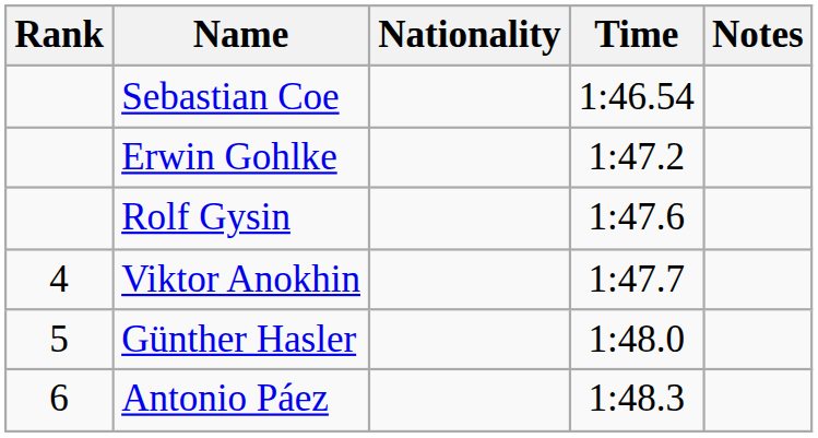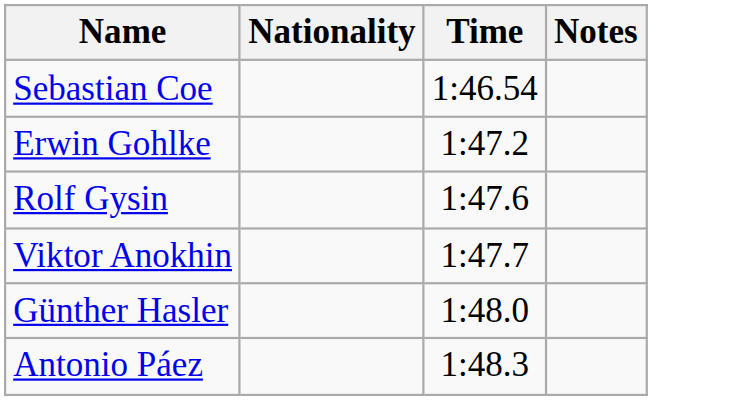 <table class="wikitable sortable" style="text-align:center">
 <tr>
-<th>Rank</th>
 <th>Name</th>
 <th>Nationality</th>
 <th>Time</th>
 <th>Notes</th>
 </tr>
 <tr>
-<td></td>
 <td align="left"><a href='#'>Sebastian Coe</a></td>
 <td align=left></td>
 <td>1:46.54</td>
 <td></td>
 </tr>
 <tr>
-<td></td>
 <td align="left"><a href='#'>Erwin Gohlke</a></td>
 <td align=left></td>
 <td>1:47.2</td>
 <td></td>
 </tr>
 <tr>
-<td></td>
 <td align="left"><a href='#'>Rolf Gysin</a></td>
 <td align=left></td>
 <td>1:47.6</td>
 <td></td>
 </tr>
 <tr>
-<td>4</td>
 <td align="left"><a href='#'>Viktor Anokhin</a></td>
 <td align=left></td>
 <td>1:47.7</td>
 <td></td>
 </tr>
 <tr>
-<td>5</td>
 <td align="left"><a href='#'>Günther Hasler</a></td>
 <td align=left></td>
 <td>1:48.0</td>
 <td></td>
 </tr>
 <tr>
-<td>6</td>
 <td align="left"><a href='#'>Antonio Páez</a></td>
 <td align=left></td>
 <td>1:48.3</td>
 <td></td>
 </tr>
 </table>
